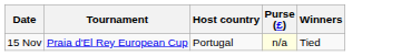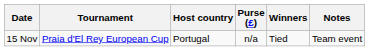 <table class="wikitable" style="font-size:95%">
 <tr>
 <th>Date</th>
 <th>Tournament</th>
 <th>Host country</th>
 <th>Purse<br>(<a href='#'>£</a>)</th>
 <th>Winners</th>
+<th>Notes</th>
 </tr>
 <tr>
 <td>15 Nov</td>
 <td><a href='#'>Praia d'El Rey European Cup</a></td>
 <td>Portugal</td>
-<td align=center style="background: lightyellow;">n/a</td>
+<td align=center>n/a</td>
 <td>Tied</td>
+<td>Team event</td>
 </tr>
 </table>
